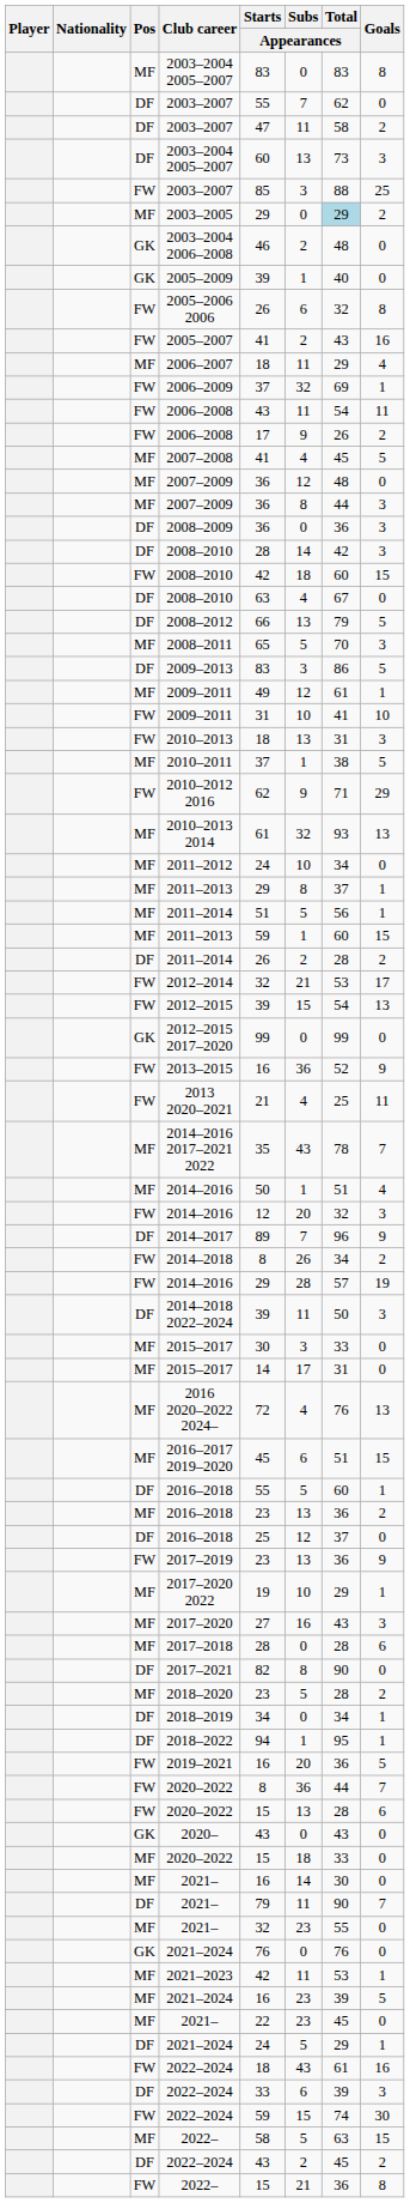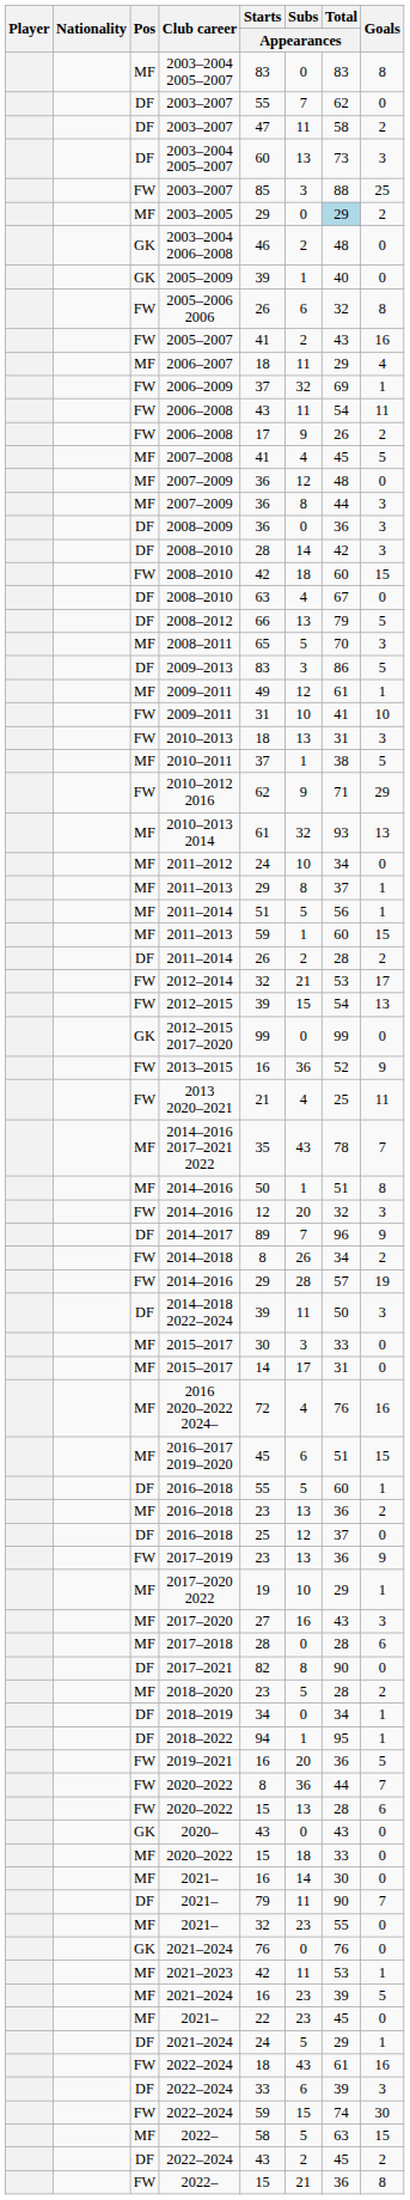 <table class="wikitable sortable plainrowheaders" style="text-align:center;">
 <tr>
 <th scope=col rowspan="2">Player</th>
 <th scope=col rowspan="2">Nationality</th>
 <th scope=col rowspan="2">Pos</th>
 <th scope=col rowspan="2">Club career</th>
 <th scope=col>Starts</th>
 <th scope=col>Subs</th>
 <th scope=col>Total</th>
 <th rowspan="2" scope=col>Goals</th>
 </tr>
 <tr class=unsortable>
 <th scope=col colspan="3">Appearances</th>
 </tr>
 <tr>
 <th scope="row"></th>
 <td align="left"></td>
 <td>MF</td>
 <td>2003–2004<br>2005–2007</td>
 <td>83</td>
 <td>0</td>
 <td>83</td>
 <td>8</td>
 </tr>
 <tr>
 <th scope="row"></th>
 <td align="left"></td>
 <td>DF</td>
 <td>2003–2007</td>
 <td>55</td>
 <td>7</td>
 <td>62</td>
 <td>0</td>
 </tr>
 <tr>
 <th scope="row"></th>
 <td align="left"></td>
 <td>DF</td>
 <td>2003–2007</td>
 <td>47</td>
 <td>11</td>
 <td>58</td>
 <td>2</td>
 </tr>
 <tr>
 <th scope="row"></th>
 <td align="left"></td>
 <td>DF</td>
 <td>2003–2004<br>2005–2007</td>
 <td>60</td>
 <td>13</td>
 <td>73</td>
 <td>3</td>
 </tr>
 <tr>
 <th scope="row"></th>
 <td align="left"></td>
 <td>FW</td>
 <td>2003–2007</td>
 <td>85</td>
 <td>3</td>
 <td>88</td>
 <td>25</td>
 </tr>
 <tr>
 <th scope="row"></th>
 <td align="left"></td>
 <td>MF</td>
 <td>2003–2005</td>
 <td>29</td>
 <td>0</td>
 <td style="background: lightblue;">29</td>
 <td>2</td>
 </tr>
 <tr>
 <th scope="row"></th>
 <td align="left"></td>
 <td>GK</td>
 <td>2003–2004<br>2006–2008</td>
 <td>46</td>
 <td>2</td>
 <td>48</td>
 <td>0</td>
 </tr>
 <tr>
 <th scope="row"></th>
 <td align="left"></td>
 <td>GK</td>
 <td>2005–2009</td>
 <td>39</td>
 <td>1</td>
 <td>40</td>
 <td>0</td>
 </tr>
 <tr>
 <th scope="row"></th>
 <td align="left"></td>
 <td>FW</td>
 <td>2005–2006<br>2006</td>
 <td>26</td>
 <td>6</td>
 <td>32</td>
 <td>8</td>
 </tr>
 <tr>
 <th scope="row"></th>
 <td align="left"></td>
 <td>FW</td>
 <td>2005–2007</td>
 <td>41</td>
 <td>2</td>
 <td>43</td>
 <td>16</td>
 </tr>
 <tr>
 <th scope="row"></th>
 <td align="left"></td>
 <td>MF</td>
 <td>2006–2007</td>
 <td>18</td>
 <td>11</td>
 <td>29</td>
 <td>4</td>
 </tr>
 <tr>
 <th scope="row"></th>
 <td align="left"></td>
 <td>FW</td>
 <td>2006–2009</td>
 <td>37</td>
 <td>32</td>
 <td>69</td>
 <td>1</td>
 </tr>
 <tr>
 <th scope="row"></th>
 <td align="left"></td>
 <td>FW</td>
 <td>2006–2008</td>
 <td>43</td>
 <td>11</td>
 <td>54</td>
 <td>11</td>
 </tr>
 <tr>
 <th scope="row"></th>
 <td align="left"></td>
 <td>FW</td>
 <td>2006–2008</td>
 <td>17</td>
 <td>9</td>
 <td>26</td>
 <td>2</td>
 </tr>
 <tr>
 <th scope="row"></th>
 <td align="left"></td>
 <td>MF</td>
 <td>2007–2008</td>
 <td>41</td>
 <td>4</td>
 <td>45</td>
 <td>5</td>
 </tr>
 <tr>
 <th scope="row"></th>
 <td align="left"></td>
 <td>MF</td>
 <td>2007–2009</td>
 <td>36</td>
 <td>12</td>
 <td>48</td>
 <td>0</td>
 </tr>
 <tr>
 <th scope="row"></th>
 <td align="left"></td>
 <td>MF</td>
 <td>2007–2009</td>
 <td>36</td>
 <td>8</td>
 <td>44</td>
 <td>3</td>
 </tr>
 <tr>
 <th scope="row"></th>
 <td align="left"></td>
 <td>DF</td>
 <td>2008–2009</td>
 <td>36</td>
 <td>0</td>
 <td>36</td>
 <td>3</td>
 </tr>
 <tr>
 <th scope="row"></th>
 <td align="left"></td>
 <td>DF</td>
 <td>2008–2010</td>
 <td>28</td>
 <td>14</td>
 <td>42</td>
 <td>3</td>
 </tr>
 <tr>
 <th scope="row"></th>
 <td align="left"></td>
 <td>FW</td>
 <td>2008–2010</td>
 <td>42</td>
 <td>18</td>
 <td>60</td>
 <td>15</td>
 </tr>
 <tr>
 <th scope="row"></th>
 <td align="left"></td>
 <td>DF</td>
 <td>2008–2010</td>
 <td>63</td>
 <td>4</td>
 <td>67</td>
 <td>0</td>
 </tr>
 <tr>
 <th scope="row"></th>
 <td align="left"></td>
 <td>DF</td>
 <td>2008–2012</td>
 <td>66</td>
 <td>13</td>
 <td>79</td>
 <td>5</td>
 </tr>
 <tr>
 <th scope="row"></th>
 <td align="left"></td>
 <td>MF</td>
 <td>2008–2011</td>
 <td>65</td>
 <td>5</td>
 <td>70</td>
 <td>3</td>
 </tr>
 <tr>
 <th scope="row"></th>
 <td align="left"></td>
 <td>DF</td>
 <td>2009–2013</td>
 <td>83</td>
 <td>3</td>
 <td>86</td>
 <td>5</td>
 </tr>
 <tr>
 <th scope="row"></th>
 <td align="left"></td>
 <td>MF</td>
 <td>2009–2011</td>
 <td>49</td>
 <td>12</td>
 <td>61</td>
 <td>1</td>
 </tr>
 <tr>
 <th scope="row"></th>
 <td align="left"></td>
 <td>FW</td>
 <td>2009–2011</td>
 <td>31</td>
 <td>10</td>
 <td>41</td>
 <td>10</td>
 </tr>
 <tr>
 <th scope="row"></th>
 <td align="left"></td>
 <td>FW</td>
 <td>2010–2013</td>
 <td>18</td>
 <td>13</td>
 <td>31</td>
 <td>3</td>
 </tr>
 <tr>
 <th scope="row"></th>
 <td align="left"></td>
 <td>MF</td>
 <td>2010–2011</td>
 <td>37</td>
 <td>1</td>
 <td>38</td>
 <td>5</td>
 </tr>
 <tr>
 <th scope="row"></th>
 <td align="left"></td>
 <td>FW</td>
 <td>2010–2012<br>2016</td>
 <td>62</td>
 <td>9</td>
 <td>71</td>
 <td>29</td>
 </tr>
 <tr>
 <th scope="row"></th>
 <td align="left"></td>
 <td>MF</td>
 <td>2010–2013<br>2014</td>
 <td>61</td>
 <td>32</td>
 <td>93</td>
 <td>13</td>
 </tr>
 <tr>
 <th scope="row"></th>
 <td align="left"></td>
 <td>MF</td>
 <td>2011–2012</td>
 <td>24</td>
 <td>10</td>
 <td>34</td>
 <td>0</td>
 </tr>
 <tr>
 <th scope="row"></th>
 <td align="left"></td>
 <td>MF</td>
 <td>2011–2013</td>
 <td>29</td>
 <td>8</td>
 <td>37</td>
 <td>1</td>
 </tr>
 <tr>
 <th scope="row"></th>
 <td align="left"></td>
 <td>MF</td>
 <td>2011–2014</td>
 <td>51</td>
 <td>5</td>
 <td>56</td>
 <td>1</td>
 </tr>
 <tr>
 <th scope="row"></th>
 <td align="left"></td>
 <td>MF</td>
 <td>2011–2013</td>
 <td>59</td>
 <td>1</td>
 <td>60</td>
 <td>15</td>
 </tr>
 <tr>
 <th scope="row"></th>
 <td align="left"></td>
 <td>DF</td>
 <td>2011–2014</td>
 <td>26</td>
 <td>2</td>
 <td>28</td>
 <td>2</td>
 </tr>
 <tr>
 <th scope="row"></th>
 <td align="left"></td>
 <td>FW</td>
 <td>2012–2014</td>
 <td>32</td>
 <td>21</td>
 <td>53</td>
 <td>17</td>
 </tr>
 <tr>
 <th scope="row"></th>
 <td align="left"></td>
 <td>FW</td>
 <td>2012–2015</td>
 <td>39</td>
 <td>15</td>
 <td>54</td>
 <td>13</td>
 </tr>
 <tr>
 <th scope="row"></th>
 <td align="left"></td>
 <td>GK</td>
 <td>2012–2015<br>2017–2020</td>
 <td>99</td>
 <td>0</td>
 <td>99</td>
 <td>0</td>
 </tr>
 <tr>
 <th scope="row"></th>
 <td align="left"></td>
 <td>FW</td>
 <td>2013–2015</td>
 <td>16</td>
 <td>36</td>
 <td>52</td>
 <td>9</td>
 </tr>
 <tr>
 <th scope="row"></th>
 <td align="left"></td>
 <td>FW</td>
 <td>2013<br>2020–2021</td>
 <td>21</td>
 <td>4</td>
 <td>25</td>
 <td>11</td>
 </tr>
 <tr>
 <th scope="row"></th>
 <td align="left"></td>
 <td>MF</td>
 <td>2014–2016<br>2017–2021<br>2022</td>
 <td>35</td>
 <td>43</td>
 <td>78</td>
 <td>7</td>
 </tr>
 <tr>
 <th scope="row"></th>
 <td align="left"></td>
 <td>MF</td>
 <td>2014–2016</td>
 <td>50</td>
 <td>1</td>
 <td>51</td>
-<td>4</td>
+<td>8</td>
 </tr>
 <tr>
 <th scope="row"></th>
 <td align="left"></td>
 <td>FW</td>
 <td>2014–2016</td>
 <td>12</td>
 <td>20</td>
 <td>32</td>
 <td>3</td>
 </tr>
 <tr>
 <th scope="row"></th>
 <td align="left"></td>
 <td>DF</td>
 <td>2014–2017</td>
 <td>89</td>
 <td>7</td>
 <td>96</td>
 <td>9</td>
 </tr>
 <tr>
 <th scope="row"></th>
 <td align="left"></td>
 <td>FW</td>
 <td>2014–2018</td>
 <td>8</td>
 <td>26</td>
 <td>34</td>
 <td>2</td>
 </tr>
 <tr>
 <th scope="row"></th>
 <td align="left"></td>
 <td>FW</td>
 <td>2014–2016</td>
 <td>29</td>
 <td>28</td>
 <td>57</td>
 <td>19</td>
 </tr>
 <tr>
 <th scope="row"></th>
 <td align="left"></td>
 <td>DF</td>
 <td>2014–2018<br>2022–2024</td>
 <td>39</td>
 <td>11</td>
 <td>50</td>
 <td>3</td>
 </tr>
 <tr>
 <th scope="row"></th>
 <td align="left"></td>
 <td>MF</td>
 <td>2015–2017</td>
 <td>30</td>
 <td>3</td>
 <td>33</td>
 <td>0</td>
 </tr>
 <tr>
 <th scope="row"></th>
 <td align="left"></td>
 <td>MF</td>
 <td>2015–2017</td>
 <td>14</td>
 <td>17</td>
 <td>31</td>
 <td>0</td>
 </tr>
 <tr>
 <th scope="row"><strong></strong></th>
 <td align="left"></td>
 <td>MF</td>
 <td>2016<br>2020–2022<br>2024–</td>
 <td>72</td>
 <td>4</td>
 <td>76</td>
-<td>13</td>
+<td>16</td>
 </tr>
 <tr>
 <th scope="row"></th>
 <td align="left"></td>
 <td>MF</td>
 <td>2016–2017<br>2019–2020</td>
 <td>45</td>
 <td>6</td>
 <td>51</td>
 <td>15</td>
 </tr>
 <tr>
 <th scope="row"></th>
 <td align="left"></td>
 <td>DF</td>
 <td>2016–2018</td>
 <td>55</td>
 <td>5</td>
 <td>60</td>
 <td>1</td>
 </tr>
 <tr>
 <th scope="row"></th>
 <td align="left"></td>
 <td>MF</td>
 <td>2016–2018</td>
 <td>23</td>
 <td>13</td>
 <td>36</td>
 <td>2</td>
 </tr>
 <tr>
 <th scope="row"></th>
 <td align="left"></td>
 <td>DF</td>
 <td>2016–2018</td>
 <td>25</td>
 <td>12</td>
 <td>37</td>
 <td>0</td>
 </tr>
 <tr>
 <th scope="row"></th>
 <td align="left"></td>
 <td>FW</td>
 <td>2017–2019</td>
 <td>23</td>
 <td>13</td>
 <td>36</td>
 <td>9</td>
 </tr>
 <tr>
 <th scope="row"></th>
 <td align="left"></td>
 <td>MF</td>
 <td>2017–2020<br>2022</td>
 <td>19</td>
 <td>10</td>
 <td>29</td>
 <td>1</td>
 </tr>
 <tr>
 <th scope="row"></th>
 <td align="left"></td>
 <td>MF</td>
 <td>2017–2020</td>
 <td>27</td>
 <td>16</td>
 <td>43</td>
 <td>3</td>
 </tr>
 <tr>
 <th scope="row"></th>
 <td align="left"></td>
 <td>MF</td>
 <td>2017–2018</td>
 <td>28</td>
 <td>0</td>
 <td>28</td>
 <td>6</td>
 </tr>
 <tr>
 <th scope="row"></th>
 <td align="left"></td>
 <td>DF</td>
 <td>2017–2021</td>
 <td>82</td>
 <td>8</td>
 <td>90</td>
 <td>0</td>
 </tr>
 <tr>
 <th scope="row"></th>
 <td align="left"></td>
 <td>MF</td>
 <td>2018–2020</td>
 <td>23</td>
 <td>5</td>
 <td>28</td>
 <td>2</td>
 </tr>
 <tr>
 <th scope="row"></th>
 <td align="left"></td>
 <td>DF</td>
 <td>2018–2019</td>
 <td>34</td>
 <td>0</td>
 <td>34</td>
 <td>1</td>
 </tr>
 <tr>
 <th scope="row"></th>
 <td align="left"></td>
 <td>DF</td>
 <td>2018–2022</td>
 <td>94</td>
 <td>1</td>
 <td>95</td>
 <td>1</td>
 </tr>
 <tr>
 <th scope="row"></th>
 <td align="left"></td>
 <td>FW</td>
 <td>2019–2021</td>
 <td>16</td>
 <td>20</td>
 <td>36</td>
 <td>5</td>
 </tr>
 <tr>
 <th scope="row"></th>
 <td align="left"></td>
 <td>FW</td>
 <td>2020–2022</td>
 <td>8</td>
 <td>36</td>
 <td>44</td>
 <td>7</td>
 </tr>
 <tr>
 <th scope="row"></th>
 <td align="left"></td>
 <td>FW</td>
 <td>2020–2022</td>
 <td>15</td>
 <td>13</td>
 <td>28</td>
 <td>6</td>
 </tr>
 <tr>
 <th scope="row"><strong></strong></th>
 <td align="left"></td>
 <td>GK</td>
 <td>2020–</td>
 <td>43</td>
 <td>0</td>
 <td>43</td>
 <td>0</td>
 </tr>
 <tr>
 <th scope="row"></th>
 <td align="left"></td>
 <td>MF</td>
 <td>2020–2022</td>
 <td>15</td>
 <td>18</td>
 <td>33</td>
 <td>0</td>
 </tr>
 <tr>
 <th scope="row"><strong></strong></th>
 <td align="left"></td>
 <td>MF</td>
 <td>2021–</td>
 <td>16</td>
 <td>14</td>
 <td>30</td>
 <td>0</td>
 </tr>
 <tr>
 <th scope="row"><strong></strong></th>
 <td align="left"></td>
 <td>DF</td>
 <td>2021–</td>
 <td>79</td>
 <td>11</td>
 <td>90</td>
 <td>7</td>
 </tr>
 <tr>
 <th scope="row"><strong></strong></th>
 <td align="left"></td>
 <td>MF</td>
 <td>2021–</td>
 <td>32</td>
 <td>23</td>
 <td>55</td>
 <td>0</td>
 </tr>
 <tr>
 <th scope="row"></th>
 <td align="left"></td>
 <td>GK</td>
 <td>2021–2024</td>
 <td>76</td>
 <td>0</td>
 <td>76</td>
 <td>0</td>
 </tr>
 <tr>
 <th scope="row"></th>
 <td align="left"></td>
 <td>MF</td>
 <td>2021–2023</td>
 <td>42</td>
 <td>11</td>
 <td>53</td>
 <td>1</td>
 </tr>
 <tr>
 <th scope="row"></th>
 <td align="left"></td>
 <td>MF</td>
 <td>2021–2024</td>
 <td>16</td>
 <td>23</td>
 <td>39</td>
 <td>5</td>
 </tr>
 <tr>
 <th scope="row"><strong></strong></th>
 <td align="left"></td>
 <td>MF</td>
 <td>2021–</td>
 <td>22</td>
 <td>23</td>
 <td>45</td>
 <td>0</td>
 </tr>
 <tr>
 <th scope="row"></th>
 <td align="left"></td>
 <td>DF</td>
 <td>2021–2024</td>
 <td>24</td>
 <td>5</td>
 <td>29</td>
 <td>1</td>
 </tr>
 <tr>
 <th scope="row"></th>
 <td align="left"></td>
 <td>FW</td>
 <td>2022–2024</td>
 <td>18</td>
 <td>43</td>
 <td>61</td>
 <td>16</td>
 </tr>
 <tr>
 <th scope="row"></th>
 <td align="left"></td>
 <td>DF</td>
 <td>2022–2024</td>
 <td>33</td>
 <td>6</td>
 <td>39</td>
 <td>3</td>
 </tr>
 <tr>
 <th scope="row"></th>
 <td align="left"></td>
 <td>FW</td>
 <td>2022–2024</td>
 <td>59</td>
 <td>15</td>
 <td>74</td>
 <td>30</td>
 </tr>
 <tr>
 <th scope="row"><strong></strong></th>
 <td align="left"></td>
 <td>MF</td>
 <td>2022–</td>
 <td>58</td>
 <td>5</td>
 <td>63</td>
 <td>15</td>
 </tr>
 <tr>
 <th scope="row"></th>
 <td align="left"></td>
 <td>DF</td>
 <td>2022–2024</td>
 <td>43</td>
 <td>2</td>
 <td>45</td>
 <td>2</td>
 </tr>
 <tr>
 <th scope="row"><strong></strong></th>
 <td align="left"></td>
 <td>FW</td>
 <td>2022–</td>
 <td>15</td>
 <td>21</td>
 <td>36</td>
 <td>8</td>
 </tr>
 </table>
